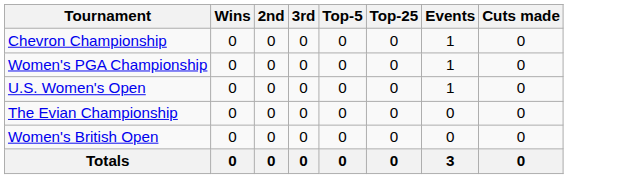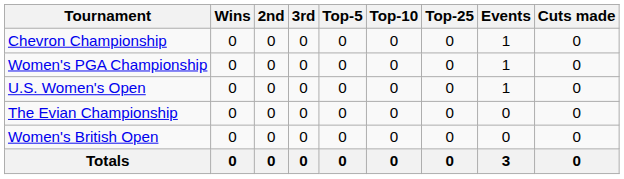 <table class=wikitable style=text-align:center>
 <tr>
 <th>Tournament</th>
 <th>Wins</th>
 <th>2nd</th>
 <th>3rd</th>
 <th>Top-5</th>
+<th>Top-10</th>
 <th>Top-25</th>
 <th>Events</th>
 <th>Cuts made</th>
 </tr>
 <tr>
 <td align=left><a href='#'>Chevron Championship</a></td>
+<td>0</td>
 <td>0</td>
 <td>0</td>
 <td>0</td>
 <td>0</td>
 <td>0</td>
 <td>1</td>
 <td>0</td>
 </tr>
 <tr>
 <td align=left><a href='#'>Women's PGA Championship</a></td>
 <td>0</td>
 <td>0</td>
 <td>0</td>
 <td>0</td>
 <td>0</td>
+<td>0</td>
 <td>1</td>
 <td>0</td>
 </tr>
 <tr>
 <td align=left><a href='#'>U.S. Women's Open</a></td>
+<td>0</td>
 <td>0</td>
 <td>0</td>
 <td>0</td>
 <td>0</td>
 <td>0</td>
 <td>1</td>
 <td>0</td>
 </tr>
 <tr>
 <td align=left><a href='#'>The Evian Championship</a></td>
 <td>0</td>
 <td>0</td>
 <td>0</td>
 <td>0</td>
 <td>0</td>
 <td>0</td>
 <td>0</td>
+<td>0</td>
 </tr>
 <tr>
 <td align=left><a href='#'>Women's British Open</a></td>
+<td>0</td>
 <td>0</td>
 <td>0</td>
 <td>0</td>
 <td>0</td>
 <td>0</td>
 <td>0</td>
 <td>0</td>
 </tr>
 <tr>
 <th>Totals</th>
 <th>0</th>
 <th>0</th>
 <th>0</th>
 <th>0</th>
 <th>0</th>
+<th>0</th>
 <th>3</th>
 <th>0</th>
 </tr>
 </table>
